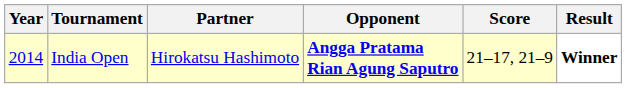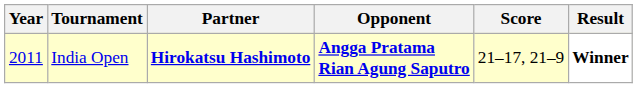 <table class="sortable wikitable" style="font-size: 90%;">
 <tr>
 <th>Year</th>
 <th>Tournament</th>
 <th>Partner</th>
 <th>Opponent</th>
 <th>Score</th>
 <th>Result</th>
 </tr>
 <tr style="background:#FFFFCC">
-<td align="center"><a href='#'>2014</a></td>
+<td align="center"><a href='#'>2011</a></td>
 <td align="left"><a href='#'>India Open</a></td>
-<td align="left"> <a href='#'>Hirokatsu Hashimoto</a></td>
+<td align="left"><strong> <a href='#'>Hirokatsu Hashimoto</a></strong></td>
 <td align="left"><strong> <a href='#'>Angga Pratama</a><br> <a href='#'>Rian Agung Saputro</a></strong></td>
 <td align="left">21–17, 21–9</td>
 <td style="text-align:left; background:white"> <strong>Winner</strong></td>
 </tr>
 </table>
